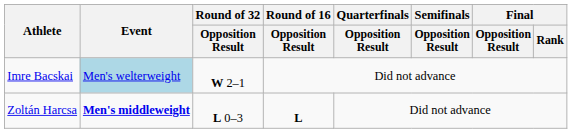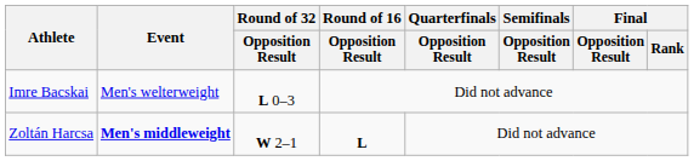 <table class="wikitable" style="font-size:90%">
 <tr>
 <th rowspan="2">Athlete</th>
 <th rowspan="2">Event</th>
 <th>Round of 32</th>
 <th>Round of 16</th>
 <th>Quarterfinals</th>
 <th>Semifinals</th>
 <th colspan=2>Final</th>
 </tr>
 <tr style="font-size:95%">
 <th>Opposition<br>Result</th>
 <th>Opposition<br>Result</th>
 <th>Opposition<br>Result</th>
 <th>Opposition<br>Result</th>
 <th>Opposition<br>Result</th>
 <th>Rank</th>
 </tr>
 <tr align=center>
 <td align=left><a href='#'>Imre Bacskai</a></td>
-<td align=left style="background: lightblue;"><a href='#'>Men's welterweight</a></td>
-<td><br><strong>W</strong> 2–1</td>
+<td align=left><a href='#'>Men's welterweight</a></td>
+<td><br><strong>L</strong> 0–3</td>
 <td colspan=5>Did not advance</td>
 </tr>
 <tr align=center>
 <td align=left><a href='#'>Zoltán Harcsa</a></td>
 <td align=left><strong><a href='#'>Men's middleweight</a></strong></td>
-<td><br><strong>L</strong> 0–3</td>
+<td><br><strong>W</strong> 2–1</td>
 <td><br><strong>L</strong> </td>
 <td colspan=4>Did not advance</td>
 </tr>
 </table>
